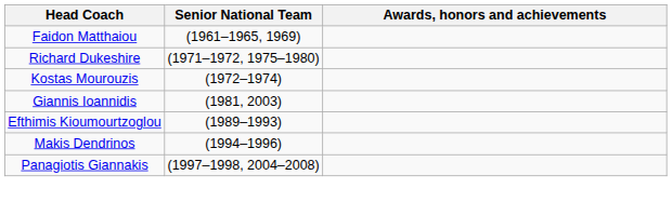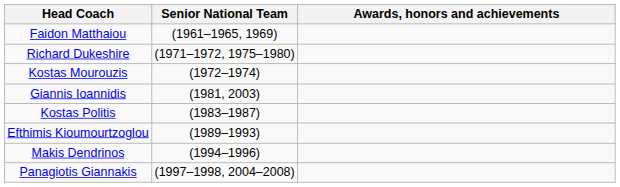 <table class="wikitable sortable" style="text-align:center">
 <tr>
 <th>Head Coach</th>
 <th>Senior National Team</th>
 <th class="unsortable" width="400px">Awards, honors and achievements</th>
 </tr>
 <tr>
 <td><a href='#'>Faidon Matthaiou</a></td>
 <td>(1961–1965, 1969)</td>
 <td></td>
 </tr>
 <tr>
 <td><a href='#'>Richard Dukeshire</a></td>
 <td>(1971–1972, 1975–1980)</td>
 <td></td>
 </tr>
 <tr>
 <td><a href='#'>Kostas Mourouzis</a></td>
 <td>(1972–1974)</td>
 <td></td>
 </tr>
 <tr>
 <td><a href='#'>Giannis Ioannidis</a></td>
 <td>(1981, 2003)</td>
 <td></td>
 </tr>
 <tr>
+<td><a href='#'>Kostas Politis</a></td>
+<td>(1983–1987)</td>
+<td></td>
+</tr>
+<tr>
 <td><a href='#'>Efthimis Kioumourtzoglou</a></td>
 <td>(1989–1993)</td>
 <td></td>
 </tr>
 <tr>
 <td><a href='#'>Makis Dendrinos</a></td>
 <td>(1994–1996)</td>
 <td></td>
 </tr>
 <tr>
 <td><a href='#'>Panagiotis Giannakis</a></td>
 <td>(1997–1998, 2004–2008)</td>
 <td></td>
 </tr>
 </table>
